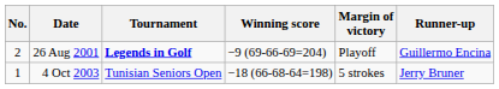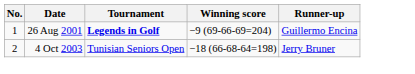 <table class="wikitable" style="font-size:95%;">
 <tr>
 <th>No.</th>
 <th>Date</th>
 <th>Tournament</th>
 <th>Winning score</th>
-<th>Margin of<br>victory</th>
 <th>Runner-up</th>
 </tr>
 <tr>
-<td align=center>2</td>
+<td align=center>1</td>
 <td align=right>26 Aug <a href='#'>2001</a></td>
 <td><strong><a href='#'>Legends in Golf</a></strong></td>
 <td>−9 (69-66-69=204)</td>
-<td>Playoff</td>
 <td> <a href='#'>Guillermo Encina</a></td>
 </tr>
 <tr>
-<td align=center>1</td>
+<td align=center>2</td>
 <td align=right>4 Oct <a href='#'>2003</a></td>
 <td><a href='#'>Tunisian Seniors Open</a></td>
 <td>−18 (66-68-64=198)</td>
-<td>5 strokes</td>
 <td> <a href='#'>Jerry Bruner</a></td>
 </tr>
 </table>
